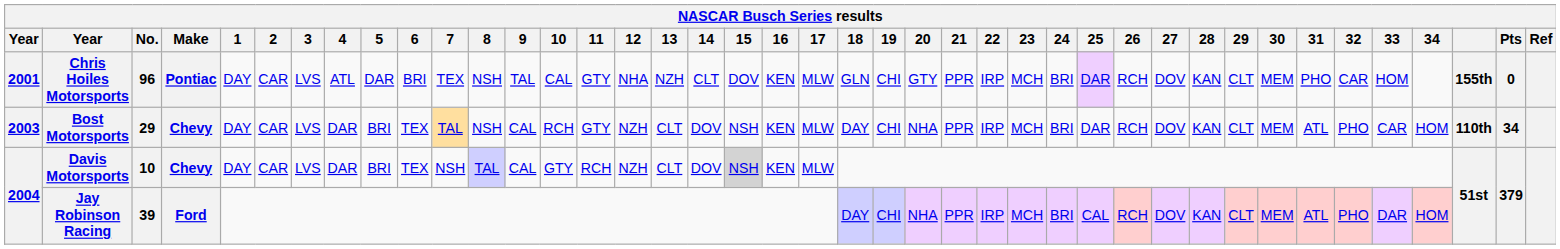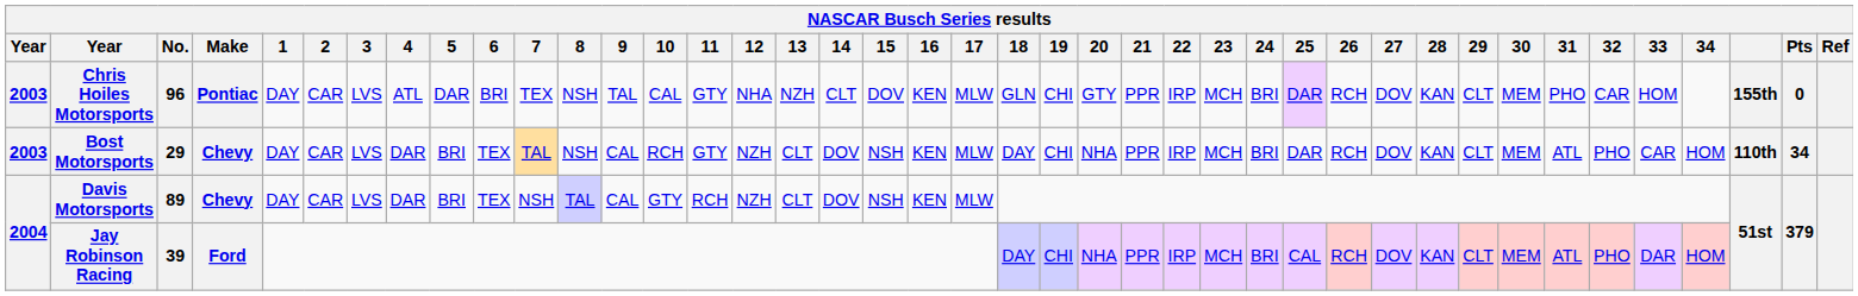 <table class="wikitable" style="text-align:center; font-size:75%">
 <tr>
 <th colspan=41><a href='#'>NASCAR Busch Series</a> results</th>
 </tr>
 <tr>
 <th>Year</th>
 <th>Year</th>
 <th>No.</th>
 <th>Make</th>
 <th>1</th>
 <th>2</th>
 <th>3</th>
 <th>4</th>
 <th>5</th>
 <th>6</th>
 <th>7</th>
 <th>8</th>
 <th>9</th>
 <th>10</th>
 <th>11</th>
 <th>12</th>
 <th>13</th>
 <th>14</th>
 <th>15</th>
 <th>16</th>
 <th>17</th>
 <th>18</th>
 <th>19</th>
 <th>20</th>
 <th>21</th>
 <th>22</th>
 <th>23</th>
 <th>24</th>
 <th>25</th>
 <th>26</th>
 <th>27</th>
 <th>28</th>
 <th>29</th>
 <th>30</th>
 <th>31</th>
 <th>32</th>
 <th>33</th>
 <th>34</th>
 <th></th>
 <th>Pts</th>
 <th>Ref</th>
 </tr>
 <tr>
-<th><a href='#'>2001</a></th>
+<th><a href='#'>2003</a></th>
 <th><a href='#'>Chris Hoiles Motorsports</a></th>
 <th>96</th>
 <th><a href='#'>Pontiac</a></th>
 <td><a href='#'>DAY</a></td>
 <td><a href='#'>CAR</a></td>
 <td><a href='#'>LVS</a></td>
 <td><a href='#'>ATL</a></td>
 <td><a href='#'>DAR</a></td>
 <td><a href='#'>BRI</a></td>
 <td><a href='#'>TEX</a></td>
 <td><a href='#'>NSH</a></td>
 <td><a href='#'>TAL</a></td>
 <td><a href='#'>CAL</a></td>
 <td><a href='#'>GTY</a></td>
 <td><a href='#'>NHA</a></td>
 <td><a href='#'>NZH</a></td>
 <td><a href='#'>CLT</a></td>
 <td><a href='#'>DOV</a></td>
 <td><a href='#'>KEN</a></td>
 <td><a href='#'>MLW</a></td>
 <td><a href='#'>GLN</a></td>
 <td><a href='#'>CHI</a></td>
 <td><a href='#'>GTY</a></td>
 <td><a href='#'>PPR</a></td>
 <td><a href='#'>IRP</a></td>
 <td><a href='#'>MCH</a></td>
 <td><a href='#'>BRI</a></td>
 <td style="background:#EFCFFF;"><a href='#'>DAR</a><br></td>
 <td><a href='#'>RCH</a></td>
 <td><a href='#'>DOV</a></td>
 <td><a href='#'>KAN</a></td>
 <td><a href='#'>CLT</a></td>
 <td><a href='#'>MEM</a></td>
 <td><a href='#'>PHO</a></td>
 <td><a href='#'>CAR</a></td>
 <td><a href='#'>HOM</a></td>
 <td></td>
 <th>155th</th>
 <th>0</th>
 <th></th>
 </tr>
 <tr>
 <th><a href='#'>2003</a></th>
 <th><a href='#'>Bost Motorsports</a></th>
 <th>29</th>
 <th><a href='#'>Chevy</a></th>
 <td><a href='#'>DAY</a></td>
 <td><a href='#'>CAR</a></td>
 <td><a href='#'>LVS</a></td>
 <td><a href='#'>DAR</a></td>
 <td><a href='#'>BRI</a></td>
 <td><a href='#'>TEX</a></td>
 <td style="background:#FFDF9F;"><a href='#'>TAL</a><br></td>
 <td><a href='#'>NSH</a></td>
 <td><a href='#'>CAL</a></td>
 <td><a href='#'>RCH</a></td>
 <td><a href='#'>GTY</a></td>
 <td><a href='#'>NZH</a></td>
 <td><a href='#'>CLT</a></td>
 <td><a href='#'>DOV</a></td>
 <td><a href='#'>NSH</a></td>
 <td><a href='#'>KEN</a></td>
 <td><a href='#'>MLW</a></td>
 <td><a href='#'>DAY</a></td>
 <td><a href='#'>CHI</a></td>
 <td><a href='#'>NHA</a></td>
 <td><a href='#'>PPR</a></td>
 <td><a href='#'>IRP</a></td>
 <td><a href='#'>MCH</a></td>
 <td><a href='#'>BRI</a></td>
 <td><a href='#'>DAR</a></td>
 <td><a href='#'>RCH</a></td>
 <td><a href='#'>DOV</a></td>
 <td><a href='#'>KAN</a></td>
 <td><a href='#'>CLT</a></td>
 <td><a href='#'>MEM</a></td>
 <td><a href='#'>ATL</a></td>
 <td><a href='#'>PHO</a></td>
 <td><a href='#'>CAR</a></td>
 <td><a href='#'>HOM</a></td>
 <th>110th</th>
 <th>34</th>
 <th></th>
 </tr>
 <tr>
 <th rowspan=2><a href='#'>2004</a></th>
 <th><a href='#'>Davis Motorsports</a></th>
-<th>10</th>
+<th>89</th>
 <th><a href='#'>Chevy</a></th>
 <td><a href='#'>DAY</a></td>
 <td><a href='#'>CAR</a></td>
 <td><a href='#'>LVS</a></td>
 <td><a href='#'>DAR</a></td>
 <td><a href='#'>BRI</a></td>
 <td><a href='#'>TEX</a></td>
 <td><a href='#'>NSH</a></td>
 <td style="background:#CFCFFF;"><a href='#'>TAL</a><br></td>
 <td><a href='#'>CAL</a></td>
 <td><a href='#'>GTY</a></td>
 <td><a href='#'>RCH</a></td>
 <td><a href='#'>NZH</a></td>
 <td><a href='#'>CLT</a></td>
 <td><a href='#'>DOV</a></td>
-<td style="background: lightgrey;"><a href='#'>NSH</a></td>
+<td><a href='#'>NSH</a></td>
 <td><a href='#'>KEN</a></td>
 <td><a href='#'>MLW</a></td>
 <td colspan=17></td>
 <th rowspan=2>51st</th>
 <th rowspan=2>379</th>
 <th rowspan=2></th>
 </tr>
 <tr>
 <th><a href='#'>Jay Robinson Racing</a></th>
 <th>39</th>
 <th><a href='#'>Ford</a></th>
 <td colspan=17></td>
 <td style="background:#CFCFFF;"><a href='#'>DAY</a><br></td>
 <td style="background:#CFCFFF;"><a href='#'>CHI</a><br></td>
 <td style="background:#EFCFFF;"><a href='#'>NHA</a><br></td>
 <td style="background:#EFCFFF;"><a href='#'>PPR</a><br></td>
 <td style="background:#EFCFFF;"><a href='#'>IRP</a><br></td>
 <td style="background:#EFCFFF;"><a href='#'>MCH</a><br></td>
 <td style="background:#EFCFFF;"><a href='#'>BRI</a><br></td>
 <td style="background:#EFCFFF;"><a href='#'>CAL</a><br></td>
 <td style="background:#FFCFCF;"><a href='#'>RCH</a><br></td>
 <td style="background:#EFCFFF;"><a href='#'>DOV</a><br></td>
 <td style="background:#EFCFFF;"><a href='#'>KAN</a><br></td>
 <td style="background:#FFCFCF;"><a href='#'>CLT</a><br></td>
 <td style="background:#FFCFCF;"><a href='#'>MEM</a><br></td>
 <td style="background:#FFCFCF;"><a href='#'>ATL</a><br></td>
 <td style="background:#FFCFCF;"><a href='#'>PHO</a><br></td>
 <td style="background:#EFCFFF;"><a href='#'>DAR</a><br></td>
 <td style="background:#FFCFCF;"><a href='#'>HOM</a><br></td>
 </tr>
 </table>
